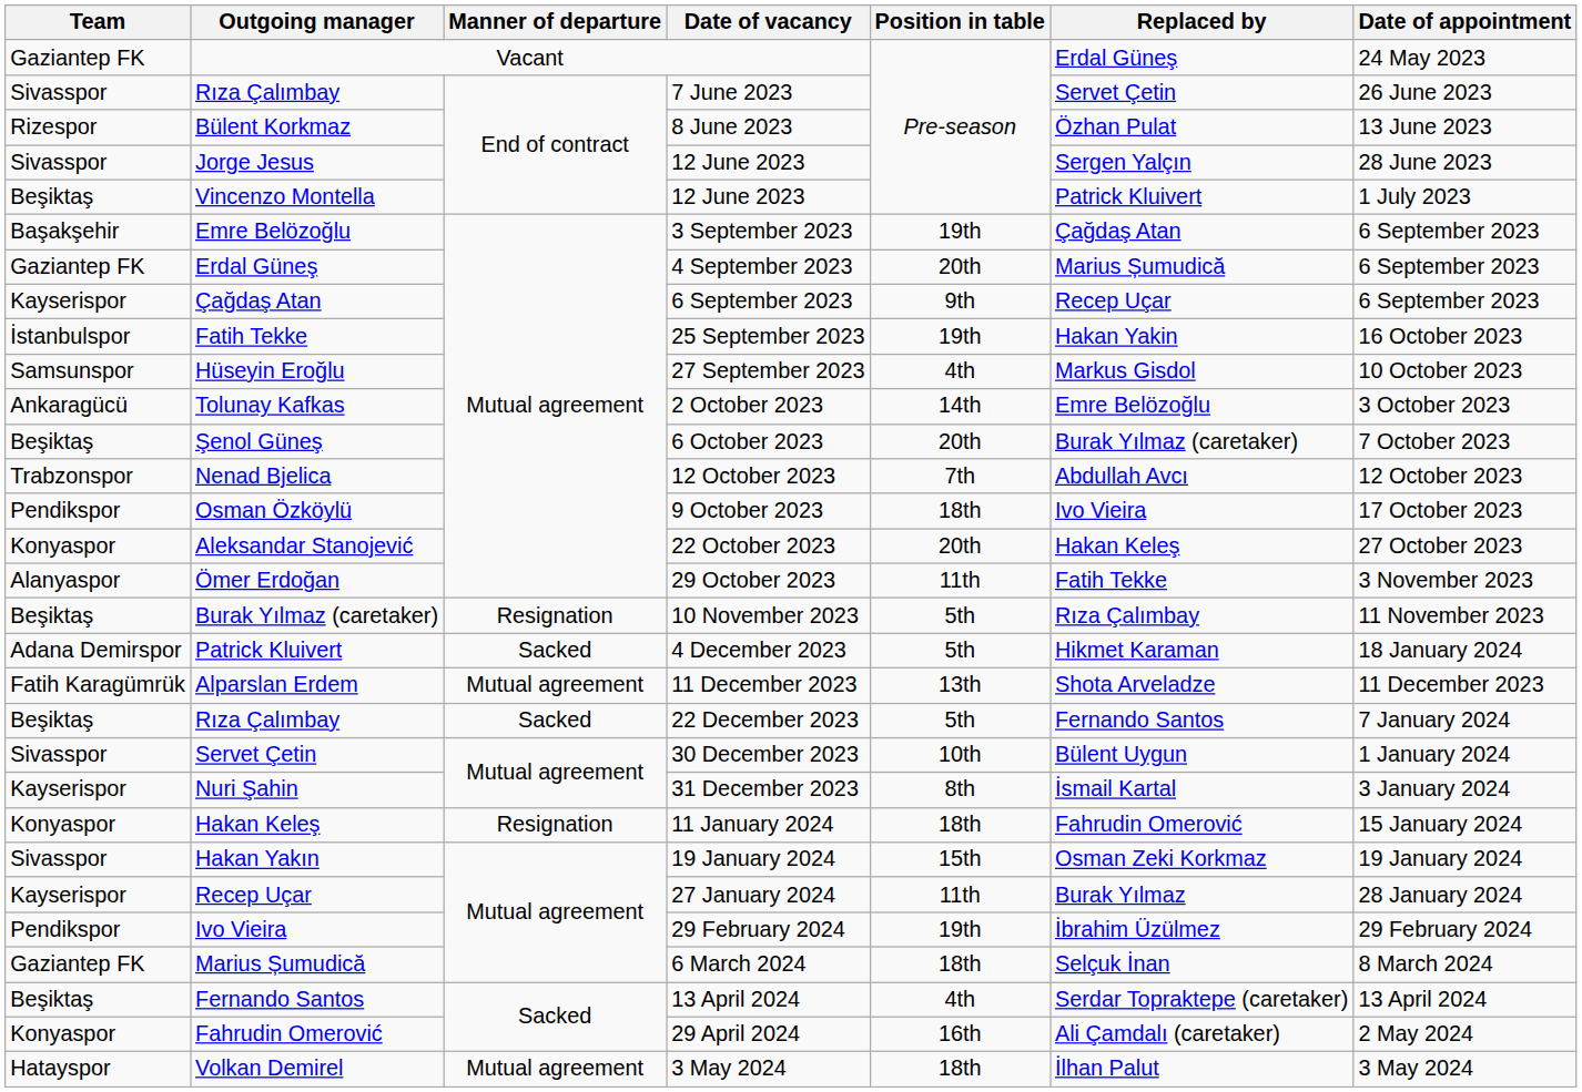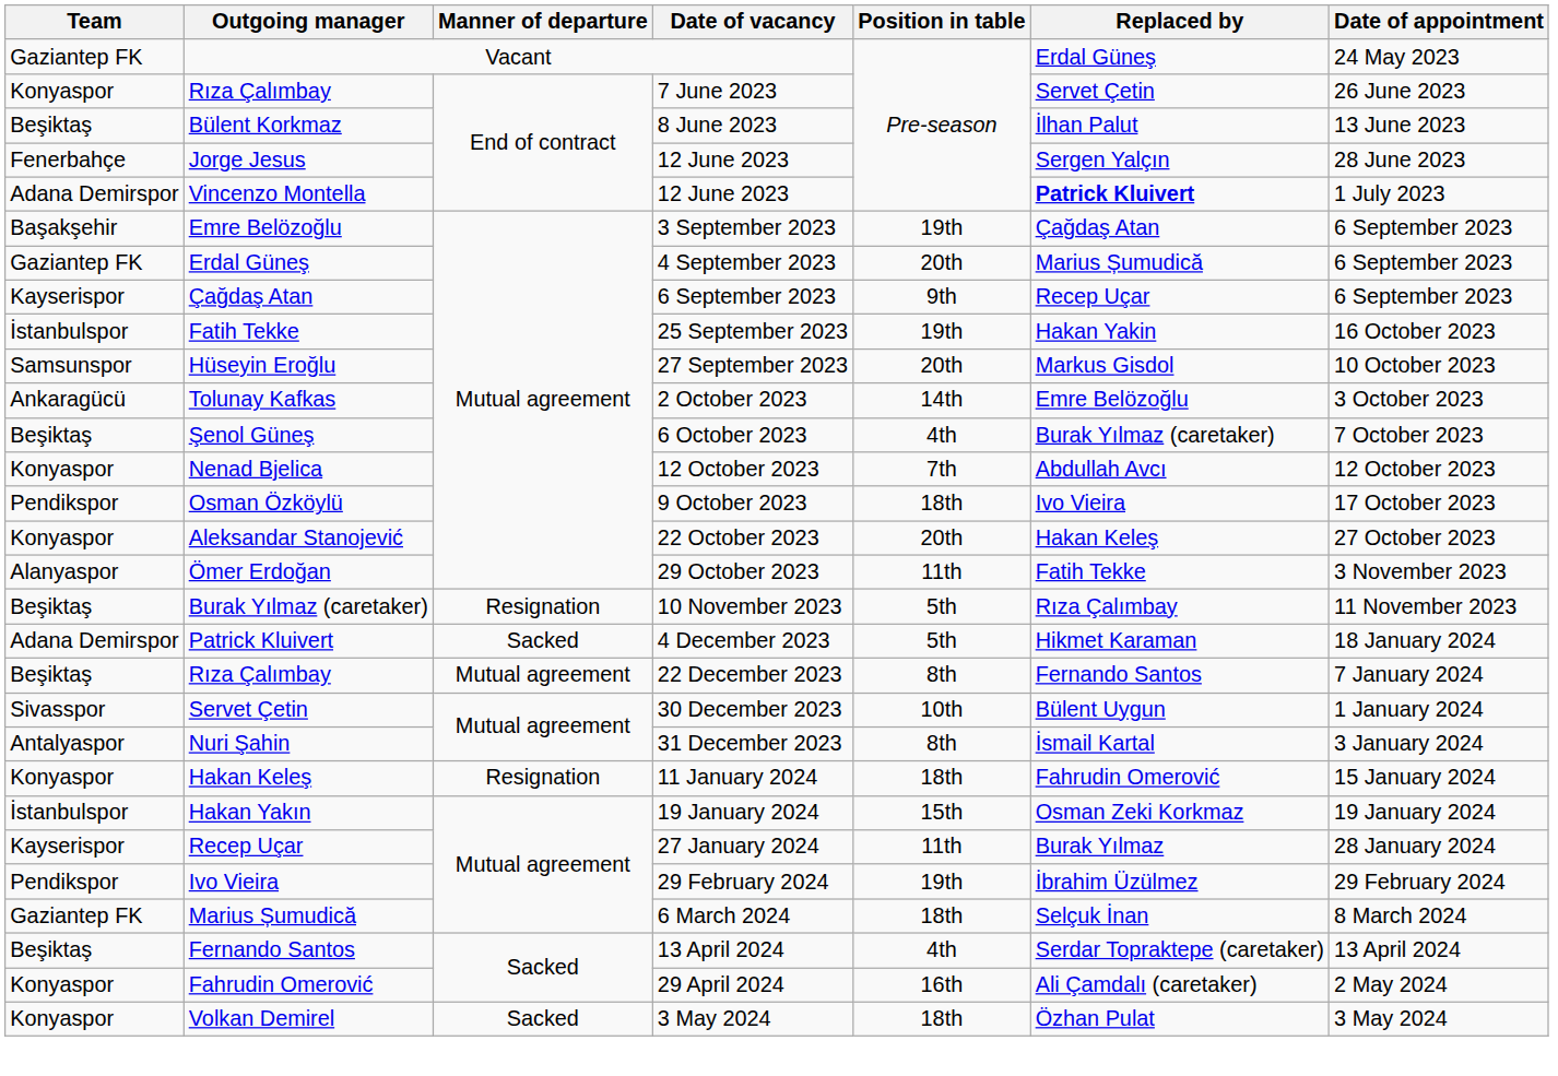 <table class="wikitable">
 <tr>
 <th>Team</th>
 <th>Outgoing manager</th>
 <th>Manner of departure</th>
 <th>Date of vacancy</th>
 <th>Position in table</th>
 <th>Replaced by</th>
 <th>Date of appointment</th>
 </tr>
 <tr>
 <td>Gaziantep FK</td>
 <td align=center colspan=3>Vacant</td>
 <td align=center rowspan=5><em>Pre-season</em></td>
 <td> <a href='#'>Erdal Güneş</a></td>
 <td>24 May 2023</td>
 </tr>
 <tr>
-<td>Sivasspor</td>
+<td>Konyaspor</td>
 <td> <a href='#'>Rıza Çalımbay</a></td>
 <td align=center rowspan=4>End of contract</td>
 <td>7 June 2023</td>
 <td> <a href='#'>Servet Çetin</a></td>
 <td>26 June 2023</td>
 </tr>
 <tr>
-<td>Rizespor</td>
+<td>Beşiktaş</td>
 <td> <a href='#'>Bülent Korkmaz</a></td>
 <td>8 June 2023</td>
-<td> <a href='#'>Özhan Pulat</a></td>
+<td> <a href='#'>İlhan Palut</a></td>
 <td>13 June 2023</td>
 </tr>
 <tr>
-<td>Sivasspor</td>
+<td>Fenerbahçe</td>
 <td> <a href='#'>Jorge Jesus</a></td>
 <td>12 June 2023</td>
 <td> <a href='#'>Sergen Yalçın</a></td>
 <td>28 June 2023</td>
 </tr>
 <tr>
-<td>Beşiktaş</td>
+<td>Adana Demirspor</td>
 <td> <a href='#'>Vincenzo Montella</a></td>
 <td>12 June 2023</td>
-<td> <a href='#'>Patrick Kluivert</a></td>
+<td><strong> <a href='#'>Patrick Kluivert</a></strong></td>
 <td>1 July 2023</td>
 </tr>
 <tr>
 <td>Başakşehir</td>
 <td> <a href='#'>Emre Belözoğlu</a></td>
 <td align=center rowspan=11>Mutual agreement</td>
 <td>3 September 2023</td>
 <td align=center>19th</td>
 <td> <a href='#'>Çağdaş Atan</a></td>
 <td>6 September 2023</td>
 </tr>
 <tr>
 <td>Gaziantep FK</td>
 <td> <a href='#'>Erdal Güneş</a></td>
 <td>4 September 2023</td>
 <td align=center>20th</td>
 <td> <a href='#'>Marius Șumudică</a></td>
 <td>6 September 2023</td>
 </tr>
 <tr>
 <td>Kayserispor</td>
 <td> <a href='#'>Çağdaş Atan</a></td>
 <td>6 September 2023</td>
 <td align=center>9th</td>
 <td> <a href='#'>Recep Uçar</a></td>
 <td>6 September 2023</td>
 </tr>
 <tr>
 <td>İstanbulspor</td>
 <td> <a href='#'>Fatih Tekke</a></td>
 <td>25 September 2023</td>
 <td align=center>19th</td>
 <td> <a href='#'>Hakan Yakin</a></td>
 <td>16 October 2023</td>
 </tr>
 <tr>
 <td>Samsunspor</td>
 <td> <a href='#'>Hüseyin Eroğlu</a></td>
 <td>27 September 2023</td>
-<td align=center>4th</td>
+<td align=center>20th</td>
 <td> <a href='#'>Markus Gisdol</a></td>
 <td>10 October 2023</td>
 </tr>
 <tr>
 <td>Ankaragücü</td>
 <td> <a href='#'>Tolunay Kafkas</a></td>
 <td>2 October 2023</td>
 <td align=center>14th</td>
 <td> <a href='#'>Emre Belözoğlu</a></td>
 <td>3 October 2023</td>
 </tr>
 <tr>
 <td>Beşiktaş</td>
 <td> <a href='#'>Şenol Güneş</a></td>
 <td>6 October 2023</td>
-<td align=center>20th</td>
+<td align=center>4th</td>
 <td> <a href='#'>Burak Yılmaz</a> (caretaker)</td>
 <td>7 October 2023</td>
 </tr>
 <tr>
-<td>Trabzonspor</td>
+<td>Konyaspor</td>
 <td> <a href='#'>Nenad Bjelica</a></td>
 <td>12 October 2023</td>
 <td align=center>7th</td>
 <td> <a href='#'>Abdullah Avcı</a></td>
 <td>12 October 2023</td>
 </tr>
 <tr>
 <td>Pendikspor</td>
 <td> <a href='#'>Osman Özköylü</a></td>
 <td>9 October 2023</td>
 <td align=center>18th</td>
 <td> <a href='#'>Ivo Vieira</a></td>
 <td>17 October 2023</td>
 </tr>
 <tr>
 <td>Konyaspor</td>
 <td> <a href='#'>Aleksandar Stanojević</a></td>
 <td>22 October 2023</td>
 <td align=center>20th</td>
 <td> <a href='#'>Hakan Keleş</a></td>
 <td>27 October 2023</td>
 </tr>
 <tr>
 <td>Alanyaspor</td>
 <td> <a href='#'>Ömer Erdoğan</a></td>
 <td>29 October 2023</td>
 <td align=center>11th</td>
 <td> <a href='#'>Fatih Tekke</a></td>
 <td>3 November 2023</td>
 </tr>
 <tr>
 <td>Beşiktaş</td>
 <td> <a href='#'>Burak Yılmaz</a> (caretaker)</td>
 <td align=center>Resignation</td>
 <td>10 November 2023</td>
 <td align=center>5th</td>
 <td> <a href='#'>Rıza Çalımbay</a></td>
 <td>11 November 2023</td>
 </tr>
 <tr>
 <td>Adana Demirspor</td>
 <td> <a href='#'>Patrick Kluivert</a></td>
 <td align=center>Sacked</td>
 <td>4 December 2023</td>
 <td align=center>5th</td>
 <td> <a href='#'>Hikmet Karaman</a></td>
 <td>18 January 2024</td>
 </tr>
 <tr>
-<td>Fatih Karagümrük</td>
-<td> <a href='#'>Alparslan Erdem</a></td>
-<td align=center>Mutual agreement</td>
-<td>11 December 2023</td>
-<td align=center>13th</td>
-<td> <a href='#'>Shota Arveladze</a></td>
-<td>11 December 2023</td>
-</tr>
-<tr>
 <td>Beşiktaş</td>
 <td> <a href='#'>Rıza Çalımbay</a></td>
-<td align=center>Sacked</td>
+<td align=center>Mutual agreement</td>
 <td>22 December 2023</td>
-<td align=center>5th</td>
+<td align=center>8th</td>
 <td> <a href='#'>Fernando Santos</a></td>
 <td>7 January 2024</td>
 </tr>
 <tr>
 <td>Sivasspor</td>
 <td> <a href='#'>Servet Çetin</a></td>
 <td align=center rowspan=2>Mutual agreement</td>
 <td>30 December 2023</td>
 <td align=center>10th</td>
 <td> <a href='#'>Bülent Uygun</a></td>
 <td>1 January 2024</td>
 </tr>
 <tr>
-<td>Kayserispor</td>
+<td>Antalyaspor</td>
 <td> <a href='#'>Nuri Şahin</a></td>
 <td>31 December 2023</td>
 <td align=center>8th</td>
 <td> <a href='#'>İsmail Kartal</a></td>
 <td>3 January 2024</td>
 </tr>
 <tr>
 <td>Konyaspor</td>
 <td> <a href='#'>Hakan Keleş</a></td>
 <td align=center>Resignation</td>
 <td>11 January 2024</td>
 <td align=center>18th</td>
 <td> <a href='#'>Fahrudin Omerović</a></td>
 <td>15 January 2024</td>
 </tr>
 <tr>
-<td>Sivasspor</td>
+<td>İstanbulspor</td>
 <td> <a href='#'>Hakan Yakın</a></td>
 <td align=center rowspan=4>Mutual agreement</td>
 <td>19 January 2024</td>
 <td align=center>15th</td>
 <td> <a href='#'>Osman Zeki Korkmaz</a></td>
 <td>19 January 2024</td>
 </tr>
 <tr>
 <td>Kayserispor</td>
 <td> <a href='#'>Recep Uçar</a></td>
 <td>27 January 2024</td>
 <td align=center>11th</td>
 <td> <a href='#'>Burak Yılmaz</a></td>
 <td>28 January 2024</td>
 </tr>
 <tr>
 <td>Pendikspor</td>
 <td> <a href='#'>Ivo Vieira</a></td>
 <td>29 February 2024</td>
 <td align=center>19th</td>
 <td> <a href='#'>İbrahim Üzülmez</a></td>
 <td>29 February 2024</td>
 </tr>
 <tr>
 <td>Gaziantep FK</td>
 <td> <a href='#'>Marius Șumudică</a></td>
 <td>6 March 2024</td>
 <td align=center>18th</td>
 <td> <a href='#'>Selçuk İnan</a></td>
 <td>8 March 2024</td>
 </tr>
 <tr>
 <td>Beşiktaş</td>
 <td> <a href='#'>Fernando Santos</a></td>
 <td align=center rowspan=2>Sacked</td>
 <td>13 April 2024</td>
 <td align=center>4th</td>
 <td> <a href='#'>Serdar Topraktepe</a> (caretaker)</td>
 <td>13 April 2024</td>
 </tr>
 <tr>
 <td>Konyaspor</td>
 <td> <a href='#'>Fahrudin Omerović</a></td>
 <td>29 April 2024</td>
 <td align=center>16th</td>
 <td> <a href='#'>Ali Çamdalı</a> (caretaker)</td>
 <td>2 May 2024</td>
 </tr>
 <tr>
-<td>Hatayspor</td>
+<td>Konyaspor</td>
 <td> <a href='#'>Volkan Demirel</a></td>
-<td align=center>Mutual agreement</td>
+<td align=center>Sacked</td>
 <td>3 May 2024</td>
 <td align=center>18th</td>
-<td> <a href='#'>İlhan Palut</a></td>
+<td> <a href='#'>Özhan Pulat</a></td>
 <td>3 May 2024</td>
 </tr>
 </table>
